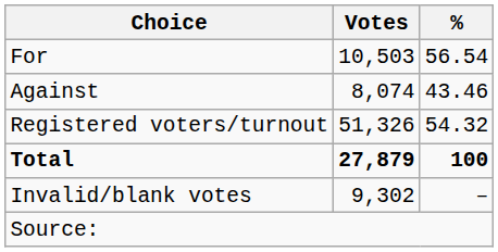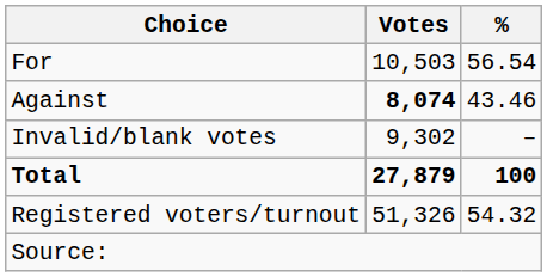 <table class=wikitable style=text-align:right>
 <tr>
 <th>Choice</th>
 <th>Votes</th>
 <th>%</th>
 </tr>
 <tr>
 <td align=left>For</td>
 <td>10,503</td>
 <td>56.54</td>
 </tr>
 <tr>
 <td align=left>Against</td>
-<td>8,074</td>
+<td><strong>8,074</strong></td>
 <td>43.46</td>
+</tr>
+<tr>
+<td align=left>Invalid/blank votes</td>
+<td>9,302</td>
+<td>–</td>
+</tr>
+<tr>
+<td align=left><strong>Total</strong></td>
+<td><strong>27,879</strong></td>
+<td><strong>100</strong></td>
 </tr>
 <tr>
 <td align=left>Registered voters/turnout</td>
 <td>51,326</td>
 <td>54.32</td>
 </tr>
 <tr>
-<td align=left><strong>Total</strong></td>
-<td><strong>27,879</strong></td>
-<td><strong>100</strong></td>
-</tr>
-<tr>
-<td align=left>Invalid/blank votes</td>
-<td>9,302</td>
-<td>–</td>
-</tr>
-<tr>
 <td align=left colspan=3>Source: </td>
 </tr>
 </table>
